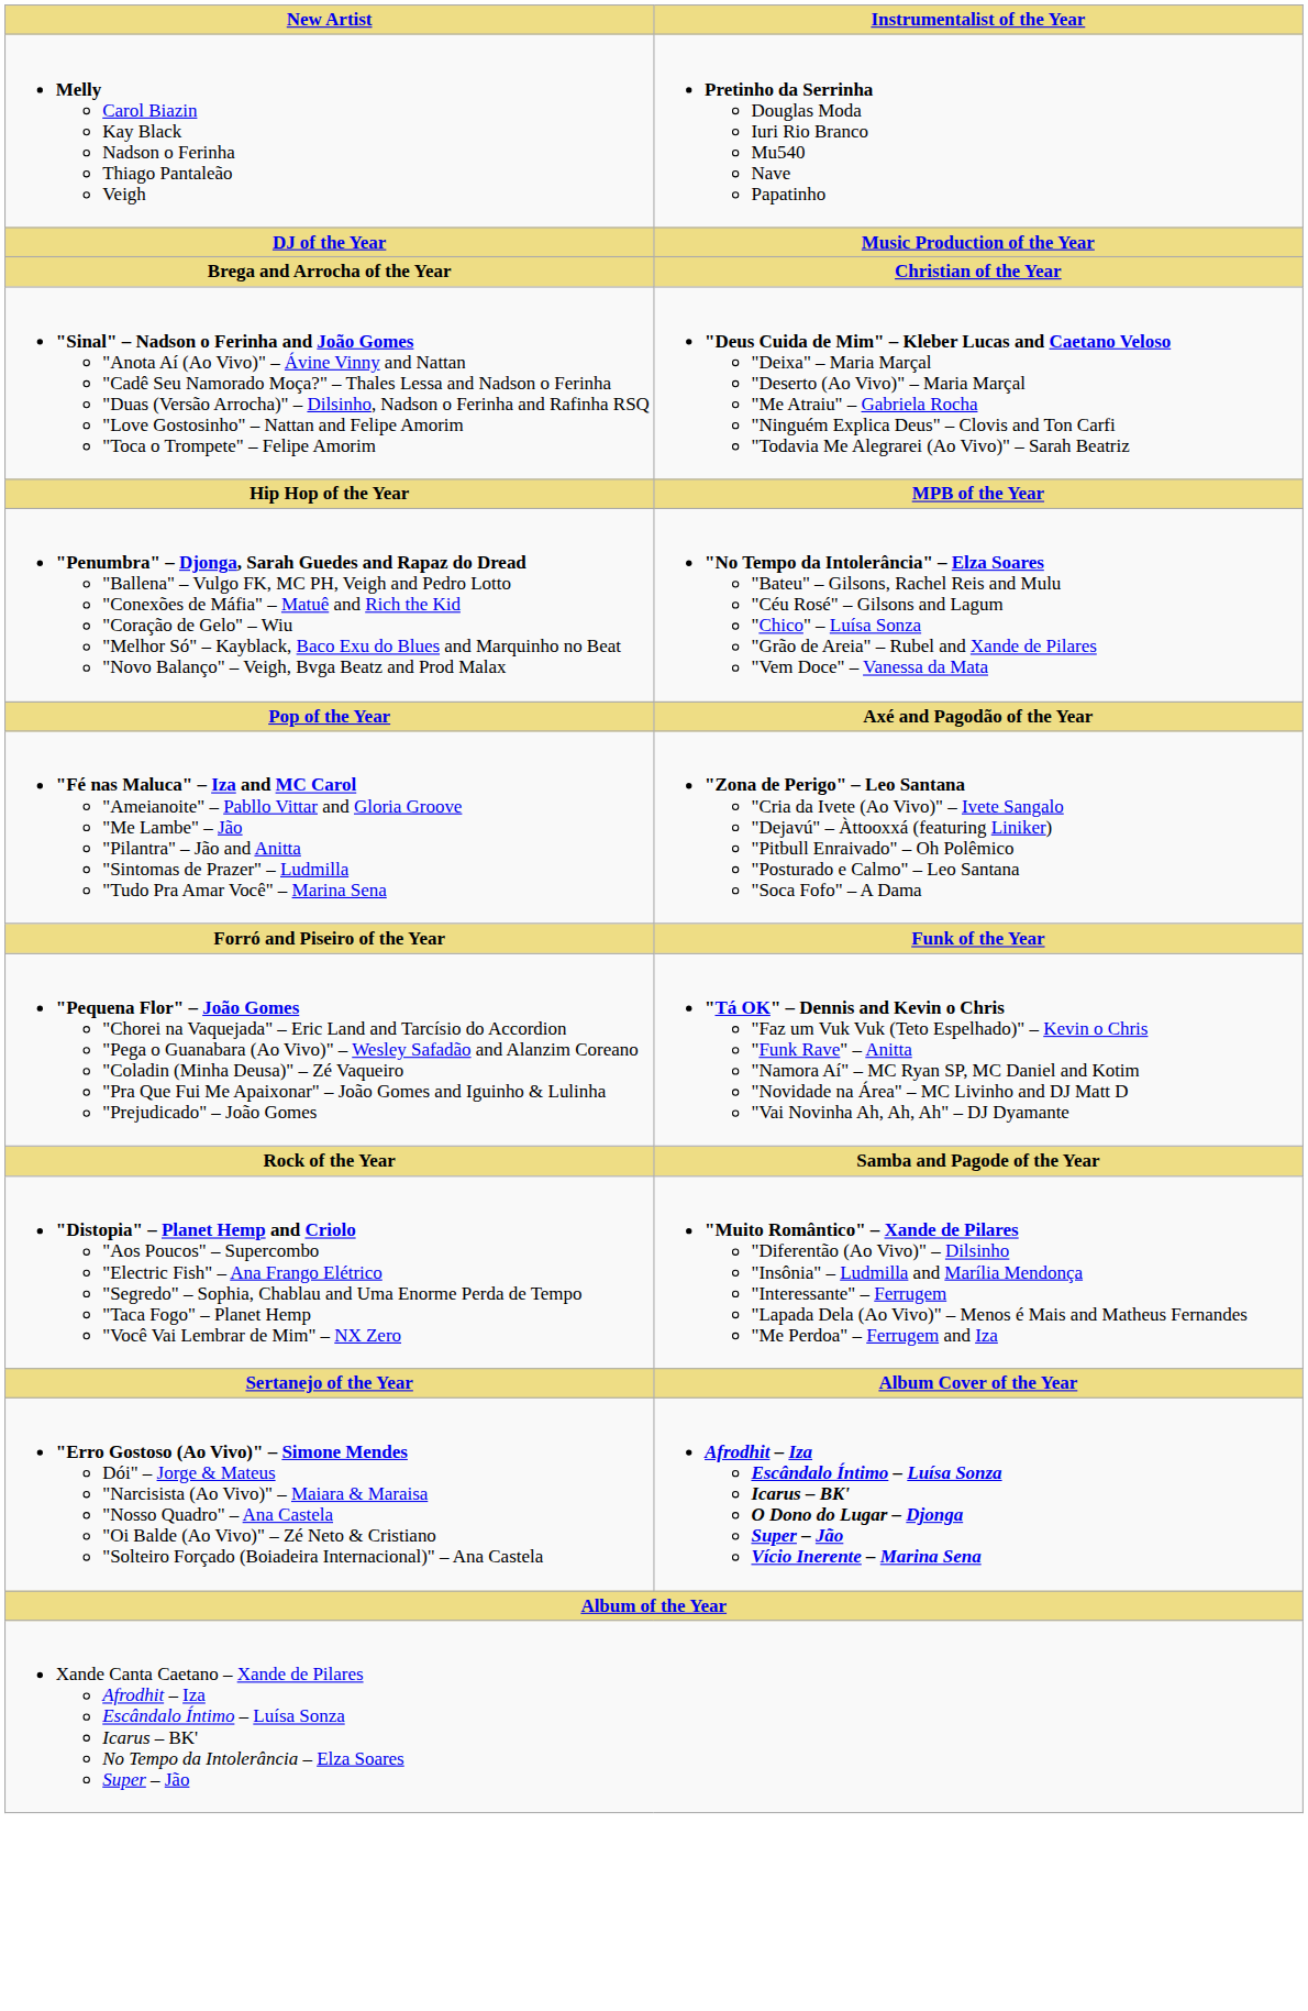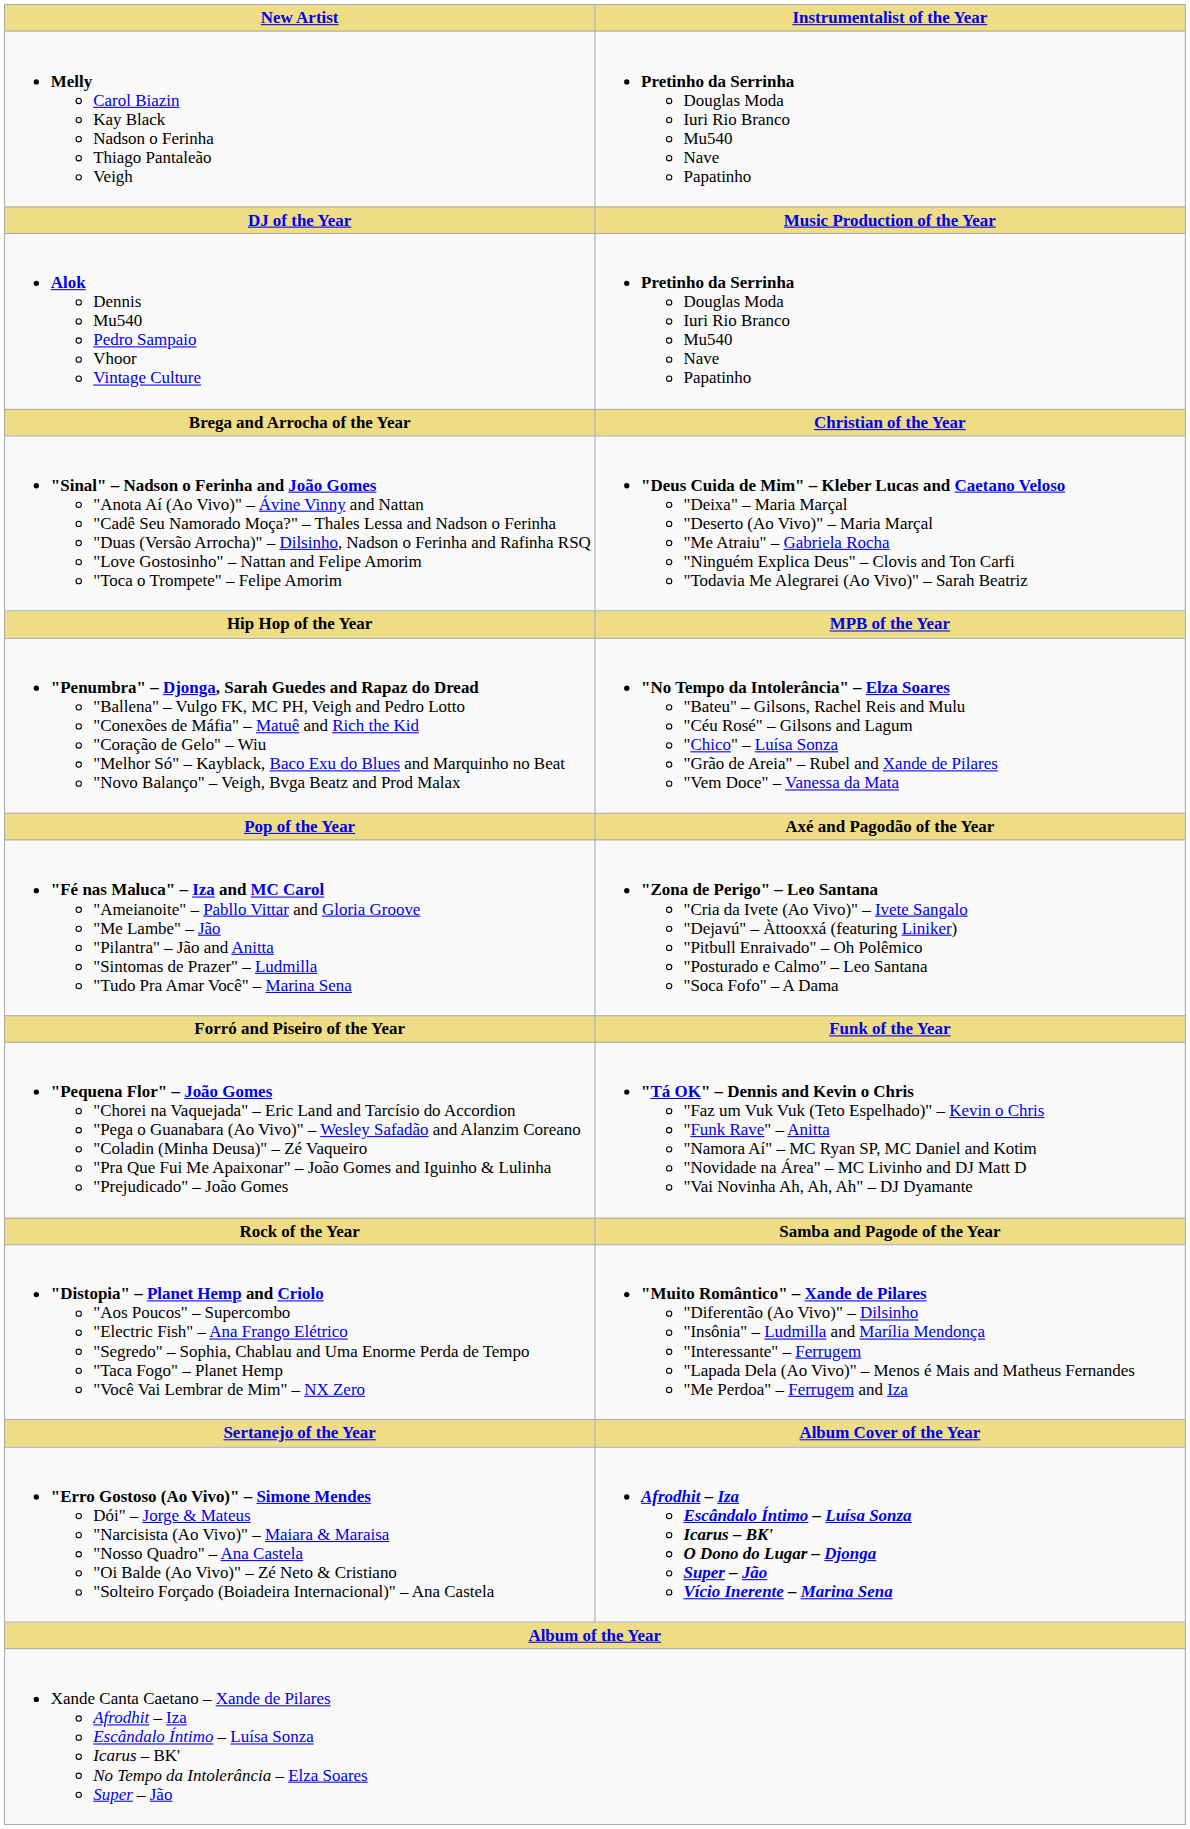 <table class="wikitable" style="width=">
 <tr>
 <th style="background:#EEDD85; width:50%"><a href='#'>New Artist</a></th>
 <th style="background:#EEDD85; width:50%"><a href='#'>Instrumentalist of the Year</a></th>
 </tr>
 <tr>
 <td style="vertical-align:top"><br><ul><li><strong>Melly</strong><ul><li><a href='#'>Carol Biazin</a></li><li>Kay Black</li><li>Nadson o Ferinha</li><li>Thiago Pantaleão</li><li>Veigh</li></ul></li></ul></td>
 <td style="vertical-align:top"><br><ul><li><strong>Pretinho da Serrinha</strong><ul><li>Douglas Moda</li><li>Iuri Rio Branco</li><li>Mu540</li><li>Nave</li><li>Papatinho</li></ul></li></ul></td>
 </tr>
 <tr>
 <th style="background:#EEDD85; width:50%"><a href='#'>DJ of the Year</a></th>
 <th style="background:#EEDD85; width:50%"><a href='#'>Music Production of the Year</a></th>
+</tr>
+<tr>
+<td style="vertical-align:top"><br><ul><li><a href='#'><strong>Alok</strong></a><ul><li>Dennis</li><li>Mu540</li><li><a href='#'>Pedro Sampaio</a></li><li>Vhoor</li><li><a href='#'>Vintage Culture</a></li></ul></li></ul></td>
+<td style="vertical-align:top"><br><ul><li><strong>Pretinho da Serrinha</strong><ul><li>Douglas Moda</li><li>Iuri Rio Branco</li><li>Mu540</li><li>Nave</li><li>Papatinho</li></ul></li></ul></td>
 </tr>
 <tr>
 <th style="background:#EEDD85; width:50%">Brega and Arrocha of the Year</th>
 <th style="background:#EEDD85; width:50%"><a href='#'>Christian of the Year</a></th>
 </tr>
 <tr>
 <td style="vertical-align:top"><br><ul><li><strong>"Sinal" – Nadson o Ferinha and <a href='#'>João Gomes</a></strong><ul><li>"Anota Aí (Ao Vivo)" – <a href='#'>Ávine Vinny</a> and Nattan</li><li>"Cadê Seu Namorado Moça?" – Thales Lessa and Nadson o Ferinha</li><li>"Duas (Versão Arrocha)" – <a href='#'>Dilsinho</a>, Nadson o Ferinha and Rafinha RSQ</li><li>"Love Gostosinho" – Nattan and Felipe Amorim</li><li>"Toca o Trompete" – Felipe Amorim</li></ul></li></ul></td>
 <td style="vertical-align:top"><br><ul><li><strong>"Deus Cuida de Mim" – Kleber Lucas and <a href='#'>Caetano Veloso</a></strong><ul><li>"Deixa" – Maria Marçal</li><li>"Deserto (Ao Vivo)" – Maria Marçal</li><li>"Me Atraiu" – <a href='#'>Gabriela Rocha</a></li><li>"Ninguém Explica Deus" – Clovis and Ton Carfi</li><li>"Todavia Me Alegrarei (Ao Vivo)" – Sarah Beatriz</li></ul></li></ul></td>
 </tr>
 <tr>
 <th style="background:#EEDD85; width:50%">Hip Hop of the Year</th>
 <th style="background:#EEDD85; width:50%"><a href='#'>MPB of the Year</a></th>
 </tr>
 <tr>
 <td style="vertical-align:top"><br><ul><li><strong>"Penumbra" – <a href='#'>Djonga</a>, Sarah Guedes and Rapaz do Dread</strong><ul><li>"Ballena" – Vulgo FK, MC PH, Veigh and Pedro Lotto</li><li>"Conexões de Máfia" – <a href='#'>Matuê</a> and <a href='#'>Rich the Kid</a></li><li>"Coração de Gelo" – Wiu</li><li>"Melhor Só" – Kayblack, <a href='#'>Baco Exu do Blues</a> and Marquinho no Beat</li><li>"Novo Balanço" – Veigh, Bvga Beatz and Prod Malax</li></ul></li></ul></td>
 <td style="vertical-align:top"><br><ul><li><strong>"No Tempo da Intolerância" – <a href='#'>Elza Soares</a></strong><ul><li>"Bateu" – Gilsons, Rachel Reis and Mulu</li><li>"Céu Rosé" – Gilsons and Lagum</li><li>"<a href='#'>Chico</a>" – <a href='#'>Luísa Sonza</a></li><li>"Grão de Areia" – Rubel and <a href='#'>Xande de Pilares</a></li><li>"Vem Doce" – <a href='#'>Vanessa da Mata</a></li></ul></li></ul></td>
 </tr>
 <tr>
 <th style="background:#EEDD85; width:50%"><a href='#'>Pop of the Year</a></th>
 <th style="background:#EEDD85; width:50%">Axé and Pagodão of the Year</th>
 </tr>
 <tr>
 <td style="vertical-align:top"><br><ul><li><strong>"Fé nas Maluca" – <a href='#'>Iza</a> and <a href='#'>MC Carol</a></strong><ul><li>"Ameianoite" – <a href='#'>Pabllo Vittar</a> and <a href='#'>Gloria Groove</a></li><li>"Me Lambe" – <a href='#'>Jão</a></li><li>"Pilantra" – Jão and <a href='#'>Anitta</a></li><li>"Sintomas de Prazer" – <a href='#'>Ludmilla</a></li><li>"Tudo Pra Amar Você" – <a href='#'>Marina Sena</a></li></ul></li></ul></td>
 <td style="vertical-align:top"><br><ul><li><strong>"Zona de Perigo" – Leo Santana</strong><ul><li>"Cria da Ivete (Ao Vivo)" – <a href='#'>Ivete Sangalo</a></li><li>"Dejavú" – Àttooxxá (featuring <a href='#'>Liniker</a>)</li><li>"Pitbull Enraivado" – Oh Polêmico</li><li>"Posturado e Calmo" – Leo Santana</li><li>"Soca Fofo" – A Dama</li></ul></li></ul></td>
 </tr>
 <tr>
 <th style="background:#EEDD85; width:50%">Forró and Piseiro of the Year</th>
 <th style="background:#EEDD85; width:50%"><a href='#'>Funk of the Year</a></th>
 </tr>
 <tr>
 <td style="vertical-align:top"><br><ul><li><strong>"Pequena Flor" – <a href='#'>João Gomes</a></strong><ul><li>"Chorei na Vaquejada" – Eric Land and Tarcísio do Accordion</li><li>"Pega o Guanabara (Ao Vivo)" – <a href='#'>Wesley Safadão</a> and Alanzim Coreano</li><li>"Coladin (Minha Deusa)" – Zé Vaqueiro</li><li>"Pra Que Fui Me Apaixonar" – João Gomes and Iguinho & Lulinha</li><li>"Prejudicado" – João Gomes</li></ul></li></ul></td>
 <td style="vertical-align:top"><br><ul><li><strong>"<a href='#'>Tá OK</a>" – Dennis and Kevin o Chris</strong><ul><li>"Faz um Vuk Vuk (Teto Espelhado)" – <a href='#'>Kevin o Chris</a></li><li>"<a href='#'>Funk Rave</a>" – <a href='#'>Anitta</a></li><li>"Namora Aí" – MC Ryan SP, MC Daniel and Kotim</li><li>"Novidade na Área" – MC Livinho and DJ Matt D</li><li>"Vai Novinha Ah, Ah, Ah" – DJ Dyamante</li></ul></li></ul></td>
 </tr>
 <tr>
 <th style="background:#EEDD85; width:50%">Rock of the Year</th>
 <th style="background:#EEDD85; width:50%">Samba and Pagode of the Year</th>
 </tr>
 <tr>
 <td style="vertical-align:top"><br><ul><li><strong>"Distopia" – <a href='#'>Planet Hemp</a> and <a href='#'>Criolo</a></strong><ul><li>"Aos Poucos" – Supercombo</li><li>"Electric Fish" – <a href='#'>Ana Frango Elétrico</a></li><li>"Segredo" – Sophia, Chablau and Uma Enorme Perda de Tempo</li><li>"Taca Fogo" – Planet Hemp</li><li>"Você Vai Lembrar de Mim" – <a href='#'>NX Zero</a></li></ul></li></ul></td>
 <td style="vertical-align:top"><br><ul><li><strong>"Muito Romântico" – <a href='#'>Xande de Pilares</a></strong><ul><li>"Diferentão (Ao Vivo)" – <a href='#'>Dilsinho</a></li><li>"Insônia" – <a href='#'>Ludmilla</a> and <a href='#'>Marília Mendonça</a></li><li>"Interessante" – <a href='#'>Ferrugem</a></li><li>"Lapada Dela (Ao Vivo)" – Menos é Mais and Matheus Fernandes</li><li>"Me Perdoa" – <a href='#'>Ferrugem</a> and <a href='#'>Iza</a></li></ul></li></ul></td>
 </tr>
 <tr>
 <th style="background:#EEDD85; width:50%"><a href='#'>Sertanejo of the Year</a></th>
 <th style="background:#EEDD85; width:50%"><a href='#'>Album Cover of the Year</a></th>
 </tr>
 <tr>
 <td style="vertical-align:top"><br><ul><li><strong>"Erro Gostoso (Ao Vivo)" – <a href='#'>Simone Mendes</a></strong><ul><li>Dói" – <a href='#'>Jorge & Mateus</a></li><li>"Narcisista (Ao Vivo)" – <a href='#'>Maiara & Maraisa</a></li><li>"Nosso Quadro" – <a href='#'>Ana Castela</a></li><li>"Oi Balde (Ao Vivo)" – Zé Neto & Cristiano</li><li>"Solteiro Forçado (Boiadeira Internacional)" – Ana Castela</li></ul></li></ul></td>
 <td style="vertical-align:top"><br><ul><li><strong><em><a href='#'>Afrodhit</a><em> – <a href='#'>Iza</a><strong><ul><li></em><a href='#'>Escândalo Íntimo</a><em> – <a href='#'>Luísa Sonza</a></li><li></em>Icarus<em> – BK'</li><li></em>O Dono do Lugar<em> – <a href='#'>Djonga</a></li><li></em><a href='#'>Super</a><em> – <a href='#'>Jão</a></li><li></em><a href='#'>Vício Inerente</a><em> – <a href='#'>Marina Sena</a></li></ul></li></ul></td>
 </tr>
 <tr>
 <th colspan="2" style="background:#EEDD85; width:50%"><a href='#'>Album of the Year</a></th>
 </tr>
 <tr>
 <td colspan="2" style="vertical-align:top"><br><ul><li></em></strong>Xande Canta Caetano</em> – <a href='#'>Xande de Pilares</a></strong><ul><li><em><a href='#'>Afrodhit</a></em> – <a href='#'>Iza</a></li><li><em><a href='#'>Escândalo Íntimo</a></em> – <a href='#'>Luísa Sonza</a></li><li><em>Icarus</em> – BK'</li><li><em>No Tempo da Intolerância</em> – <a href='#'>Elza Soares</a></li><li><em><a href='#'>Super</a></em> – <a href='#'>Jão</a></li></ul></li></ul></td>
 </tr>
 </table>
